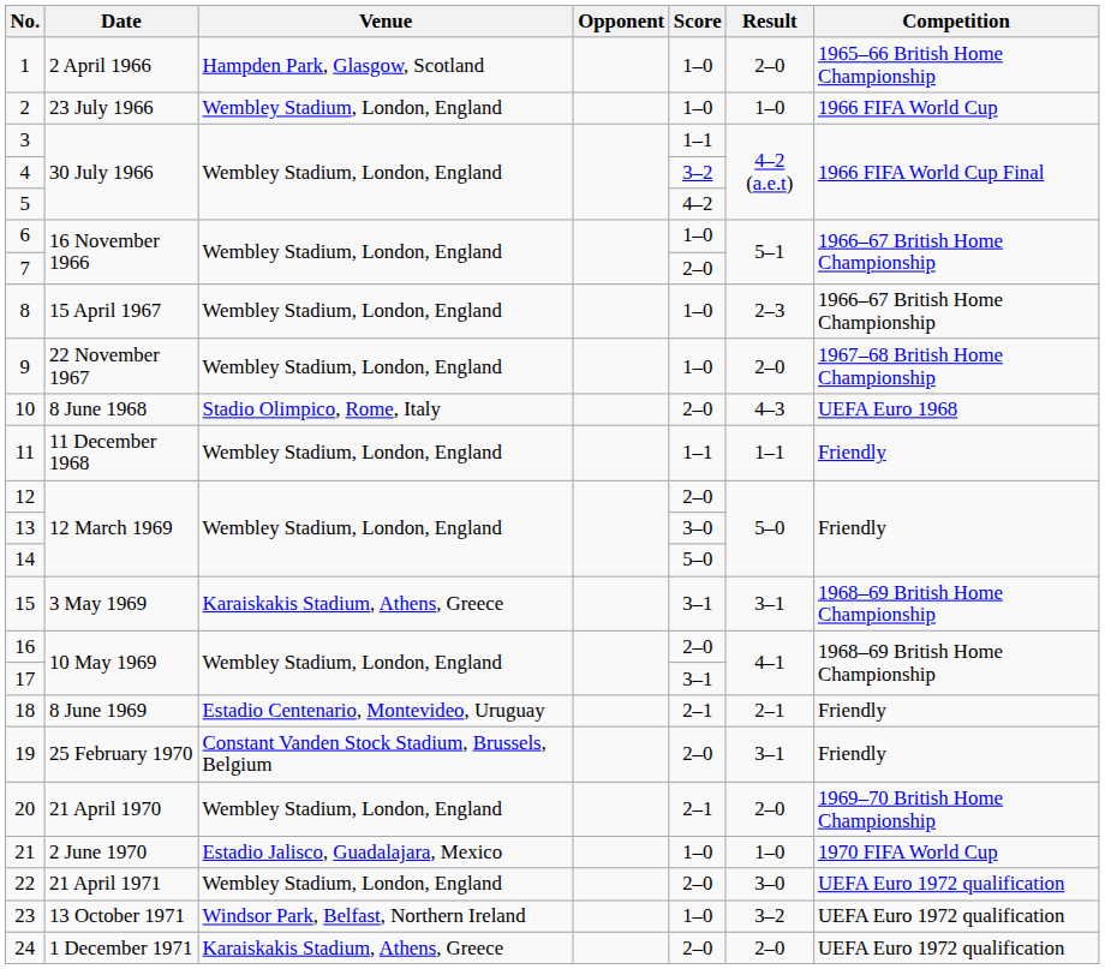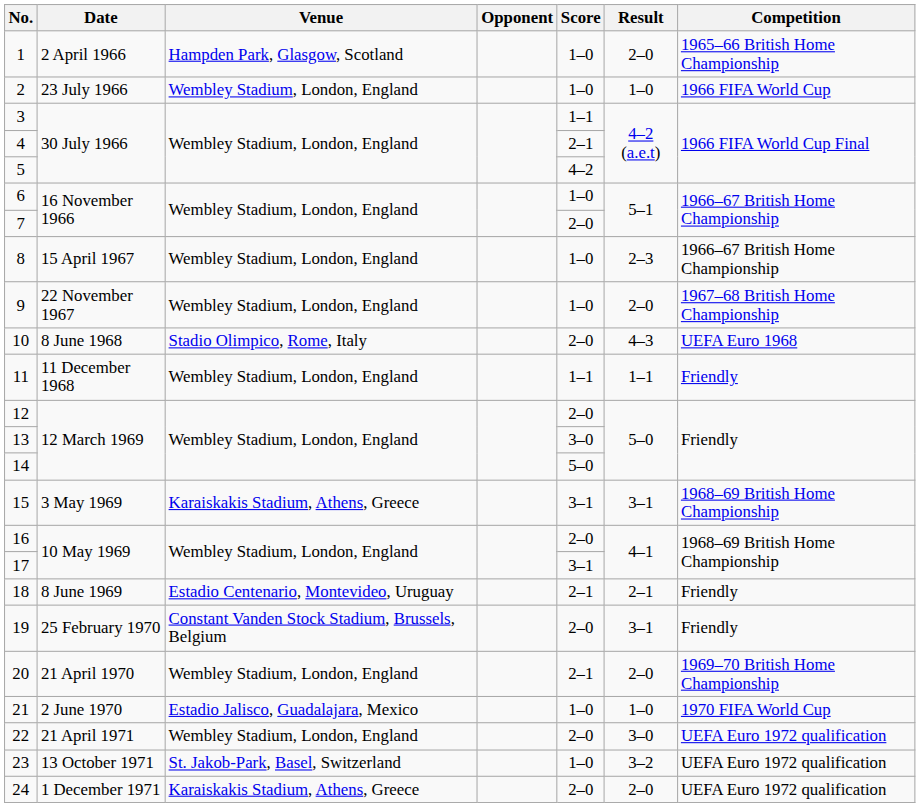 <table class="wikitable sortable">
 <tr>
 <th scope="col">No.</th>
 <th scope="col" data-sort-type="date">Date</th>
 <th scope="col">Venue</th>
 <th scope="col">Opponent</th>
 <th scope="col">Score</th>
 <th scope="col">Result</th>
 <th scope="col">Competition</th>
 </tr>
 <tr>
 <td style="text-align:center;">1</td>
 <td>2 April 1966</td>
 <td><a href='#'>Hampden Park</a>, <a href='#'>Glasgow</a>, Scotland</td>
 <td></td>
 <td style="text-align:center;">1–0</td>
 <td style="text-align:center;">2–0</td>
 <td><a href='#'>1965–66 British Home Championship</a></td>
 </tr>
 <tr>
 <td style="text-align:center;">2</td>
 <td>23 July 1966</td>
 <td><a href='#'>Wembley Stadium</a>, London, England</td>
 <td></td>
 <td style="text-align:center;">1–0</td>
 <td style="text-align:center;">1–0</td>
 <td><a href='#'>1966 FIFA World Cup</a></td>
 </tr>
 <tr>
 <td style="text-align:center;">3</td>
 <td rowspan="3">30 July 1966</td>
 <td rowspan="3">Wembley Stadium, London, England</td>
 <td rowspan="3"></td>
 <td style="text-align:center;">1–1</td>
 <td rowspan="3" style="text-align:center"><a href='#'>4–2</a> (<a href='#'>a.e.t</a>)</td>
 <td rowspan="3"><a href='#'>1966 FIFA World Cup Final</a></td>
 </tr>
 <tr>
 <td style="text-align:center;">4</td>
-<td style="text-align:center;"><a href='#'>3–2</a></td>
+<td style="text-align:center;">2–1</td>
 </tr>
 <tr style="text-align:center;">
 <td>5</td>
 <td style="text-align:center;">4–2</td>
 </tr>
 <tr>
 <td style="text-align:center;">6</td>
 <td rowspan="2">16 November 1966</td>
 <td rowspan="2">Wembley Stadium, London, England</td>
 <td rowspan="2"></td>
 <td style="text-align:center;">1–0</td>
 <td rowspan="2" style="text-align:center">5–1</td>
 <td rowspan="2"><a href='#'>1966–67 British Home Championship</a></td>
 </tr>
 <tr style="text-align:center;">
 <td>7</td>
 <td style="text-align:center;">2–0</td>
 </tr>
 <tr>
 <td style="text-align:center;">8</td>
 <td>15 April 1967</td>
 <td>Wembley Stadium, London, England</td>
 <td></td>
 <td style="text-align:center;">1–0</td>
 <td style="text-align:center;">2–3</td>
 <td>1966–67 British Home Championship</td>
 </tr>
 <tr>
 <td style="text-align:center;">9</td>
 <td>22 November 1967</td>
 <td>Wembley Stadium, London, England</td>
 <td></td>
 <td style="text-align:center;">1–0</td>
 <td style="text-align:center;">2–0</td>
 <td><a href='#'>1967–68 British Home Championship</a></td>
 </tr>
 <tr>
 <td style="text-align:center;">10</td>
 <td>8 June 1968</td>
 <td><a href='#'>Stadio Olimpico</a>, <a href='#'>Rome</a>, Italy</td>
 <td></td>
 <td style="text-align:center;">2–0</td>
 <td style="text-align:center;">4–3</td>
 <td><a href='#'>UEFA Euro 1968</a></td>
 </tr>
 <tr>
 <td style="text-align:center;">11</td>
 <td>11 December 1968</td>
 <td>Wembley Stadium, London, England</td>
 <td></td>
 <td style="text-align:center;">1–1</td>
 <td style="text-align:center;">1–1</td>
 <td><a href='#'>Friendly</a></td>
 </tr>
 <tr>
 <td style="text-align:center;">12</td>
 <td rowspan="3">12 March 1969</td>
 <td rowspan="3">Wembley Stadium, London, England</td>
 <td rowspan="3"></td>
 <td style="text-align:center;">2–0</td>
 <td rowspan="3" style="text-align:center">5–0</td>
 <td rowspan="3">Friendly</td>
 </tr>
 <tr style="text-align:center;">
 <td>13</td>
 <td style="text-align:center;">3–0</td>
 </tr>
 <tr style="text-align:center;">
 <td>14</td>
 <td style="text-align:center;">5–0</td>
 </tr>
 <tr>
 <td style="text-align:center;">15</td>
 <td>3 May 1969</td>
 <td><a href='#'>Karaiskakis Stadium</a>, <a href='#'>Athens</a>, Greece</td>
 <td></td>
 <td style="text-align:center;">3–1</td>
 <td style="text-align:center;">3–1</td>
 <td><a href='#'>1968–69 British Home Championship</a></td>
 </tr>
 <tr>
 <td style="text-align:center;">16</td>
 <td rowspan="2">10 May 1969</td>
 <td rowspan="2">Wembley Stadium, London, England</td>
 <td rowspan="2"></td>
 <td style="text-align:center;">2–0</td>
 <td rowspan="2" style="text-align:center">4–1</td>
 <td rowspan="2">1968–69 British Home Championship</td>
 </tr>
 <tr style="text-align:center;">
 <td>17</td>
 <td style="text-align:center;">3–1</td>
 </tr>
 <tr>
 <td style="text-align:center;">18</td>
 <td>8 June 1969</td>
 <td><a href='#'>Estadio Centenario</a>, <a href='#'>Montevideo</a>, Uruguay</td>
 <td></td>
 <td style="text-align:center;">2–1</td>
 <td style="text-align:center;">2–1</td>
 <td>Friendly</td>
 </tr>
 <tr>
 <td style="text-align:center;">19</td>
 <td>25 February 1970</td>
 <td><a href='#'>Constant Vanden Stock Stadium</a>, <a href='#'>Brussels</a>, Belgium</td>
 <td></td>
 <td style="text-align:center;">2–0</td>
 <td style="text-align:center;">3–1</td>
 <td>Friendly</td>
 </tr>
 <tr>
 <td style="text-align:center;">20</td>
 <td>21 April 1970</td>
 <td>Wembley Stadium, London, England</td>
 <td></td>
 <td style="text-align:center;">2–1</td>
 <td style="text-align:center;">2–0</td>
 <td><a href='#'>1969–70 British Home Championship</a></td>
 </tr>
 <tr>
 <td style="text-align:center;">21</td>
 <td>2 June 1970</td>
 <td><a href='#'>Estadio Jalisco</a>, <a href='#'>Guadalajara</a>, Mexico</td>
 <td></td>
 <td style="text-align:center;">1–0</td>
 <td style="text-align:center;">1–0</td>
 <td><a href='#'>1970 FIFA World Cup</a></td>
 </tr>
 <tr>
 <td style="text-align:center;">22</td>
 <td>21 April 1971</td>
 <td>Wembley Stadium, London, England</td>
 <td></td>
 <td style="text-align:center;">2–0</td>
 <td style="text-align:center;">3–0</td>
 <td><a href='#'>UEFA Euro 1972 qualification</a></td>
 </tr>
 <tr>
 <td style="text-align:center;">23</td>
 <td>13 October 1971</td>
-<td><a href='#'>Windsor Park</a>, <a href='#'>Belfast</a>, Northern Ireland</td>
+<td><a href='#'>St. Jakob-Park</a>, <a href='#'>Basel</a>, Switzerland</td>
 <td></td>
 <td style="text-align:center;">1–0</td>
 <td style="text-align:center;">3–2</td>
 <td>UEFA Euro 1972 qualification</td>
 </tr>
 <tr>
 <td style="text-align:center;">24</td>
 <td>1 December 1971</td>
 <td><a href='#'>Karaiskakis Stadium</a>, <a href='#'>Athens</a>, Greece</td>
 <td></td>
 <td style="text-align:center;">2–0</td>
 <td style="text-align:center;">2–0</td>
 <td>UEFA Euro 1972 qualification</td>
 </tr>
 </table>
